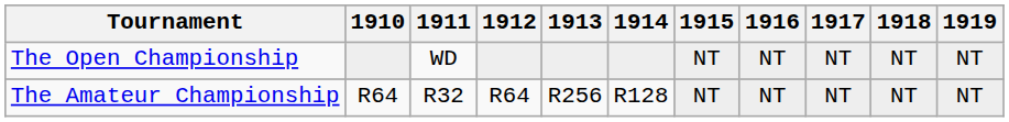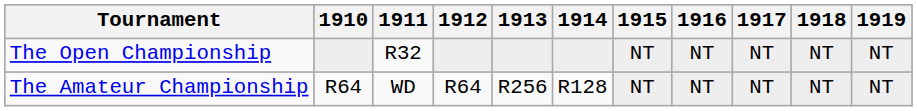 <table class="wikitable" style="font-size:95%;text-align:center;">
 <tr>
 <th>Tournament</th>
 <th>1910</th>
 <th>1911</th>
 <th>1912</th>
 <th>1913</th>
 <th>1914</th>
 <th>1915</th>
 <th>1916</th>
 <th>1917</th>
 <th>1918</th>
 <th>1919</th>
 </tr>
 <tr>
 <td align=left><a href='#'>The Open Championship</a></td>
 <td style="background:#eeeeee;"></td>
-<td>WD</td>
+<td>R32</td>
 <td style="background:#eeeeee;"></td>
 <td style="background:#eeeeee;"></td>
 <td style="background:#eeeeee;"></td>
 <td style="background:#eeeeee;">NT</td>
 <td style="background:#eeeeee;">NT</td>
 <td style="background:#eeeeee;">NT</td>
 <td style="background:#eeeeee;">NT</td>
 <td style="background:#eeeeee;">NT</td>
 </tr>
 <tr>
 <td style="text-align:left;"><a href='#'>The Amateur Championship</a></td>
 <td>R64</td>
-<td>R32</td>
+<td>WD</td>
 <td>R64</td>
 <td>R256</td>
 <td>R128</td>
 <td style="background:#eeeeee;">NT</td>
 <td style="background:#eeeeee;">NT</td>
 <td style="background:#eeeeee;">NT</td>
 <td style="background:#eeeeee;">NT</td>
 <td style="background:#eeeeee;">NT</td>
 </tr>
 </table>
